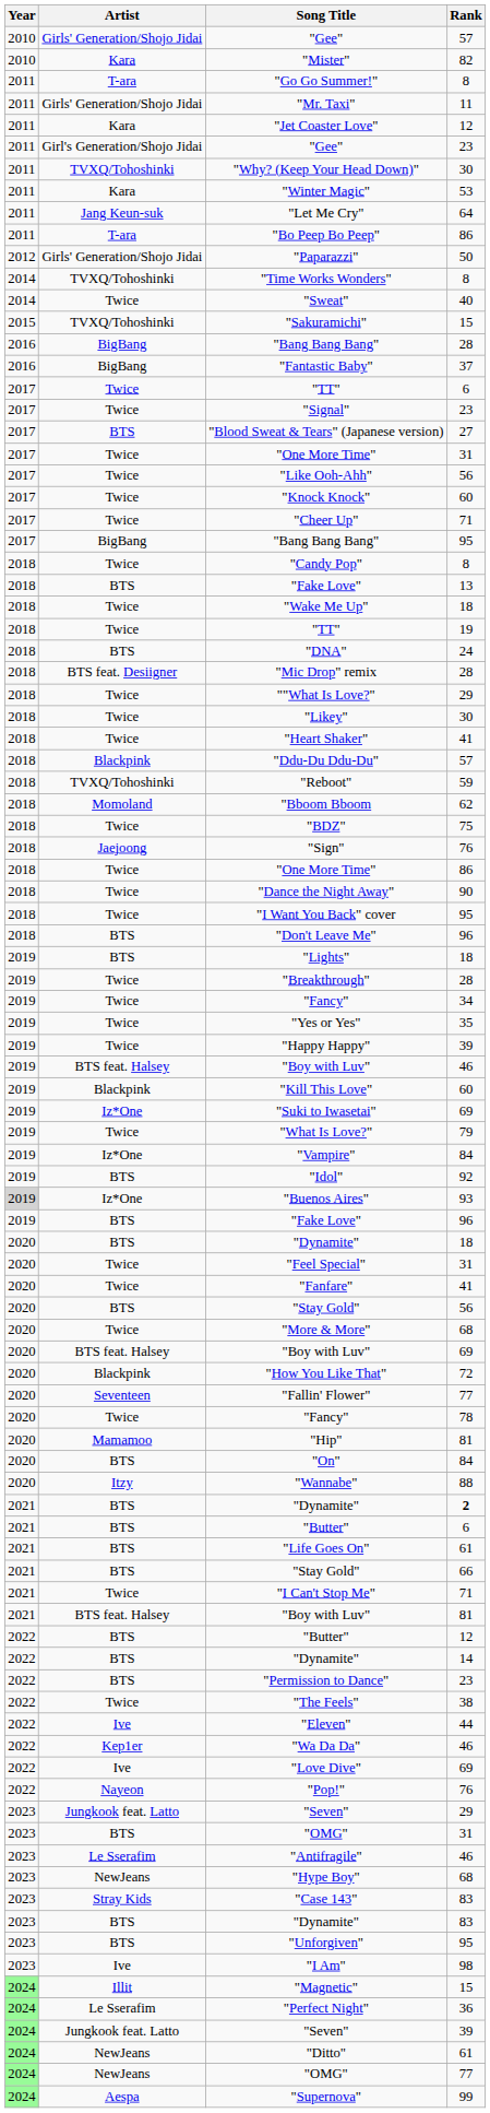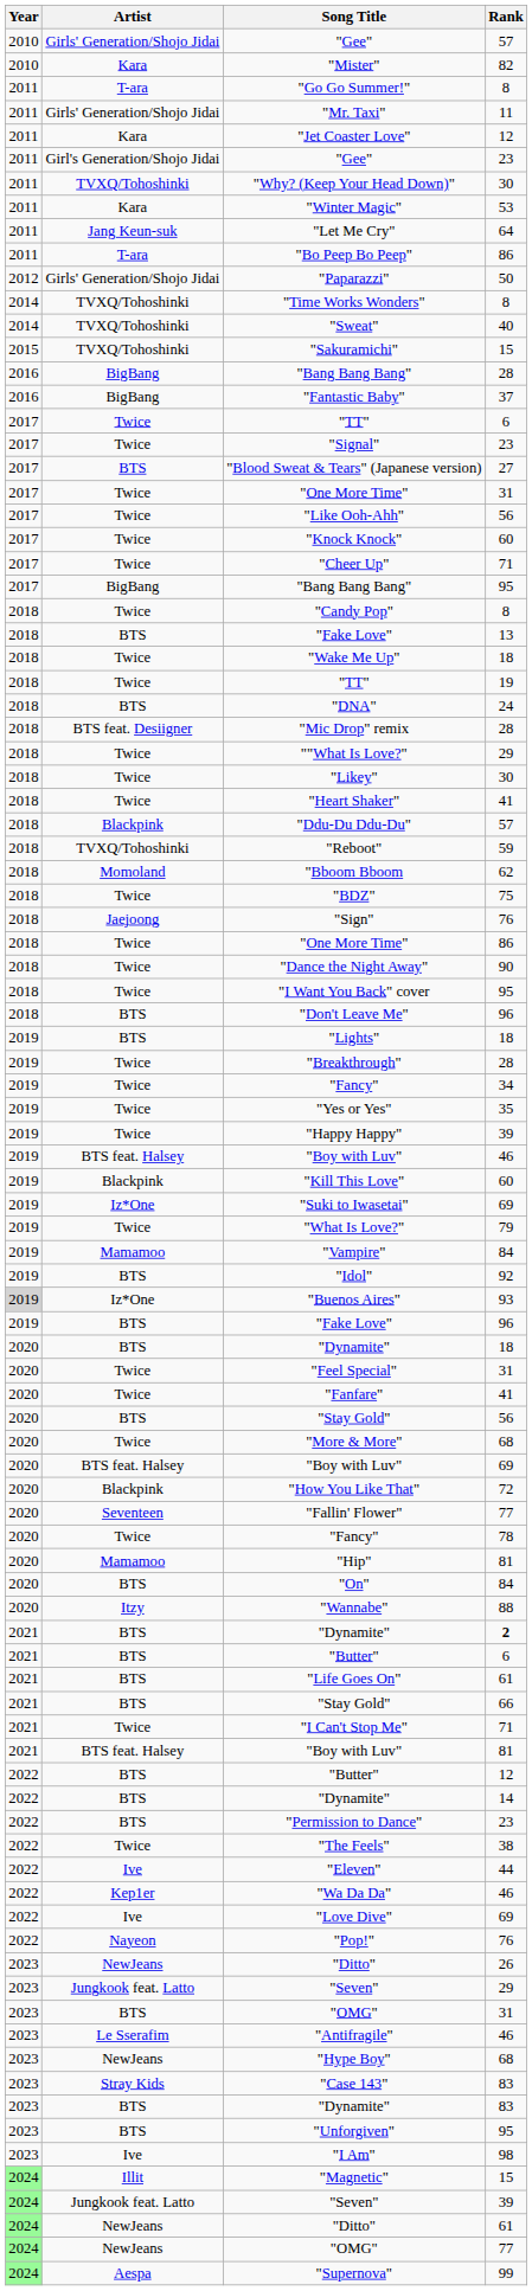 <table class="wikitable sortable" style="text-align:center">
 <tr>
 <th>Year</th>
 <th>Artist</th>
 <th>Song Title</th>
 <th>Rank</th>
 </tr>
 <tr>
 <td>2010</td>
 <td><a href='#'>Girls' Generation/Shojo Jidai</a></td>
 <td>"<a href='#'>Gee</a>"</td>
 <td>57</td>
 </tr>
 <tr>
 <td>2010</td>
 <td><a href='#'>Kara</a></td>
 <td>"<a href='#'>Mister</a>"</td>
 <td>82</td>
 </tr>
 <tr>
 <td>2011</td>
 <td><a href='#'>T-ara</a></td>
 <td>"<a href='#'>Go Go Summer!</a>"</td>
 <td>8</td>
 </tr>
 <tr>
 <td>2011</td>
 <td>Girls' Generation/Shojo Jidai</td>
 <td>"<a href='#'>Mr. Taxi</a>"</td>
 <td>11</td>
 </tr>
 <tr>
 <td>2011</td>
 <td>Kara</td>
 <td>"<a href='#'>Jet Coaster Love</a>"</td>
 <td>12</td>
 </tr>
 <tr>
 <td>2011</td>
 <td>Girl's Generation/Shojo Jidai</td>
 <td>"<a href='#'>Gee</a>"</td>
 <td>23</td>
 </tr>
 <tr>
 <td>2011</td>
 <td><a href='#'>TVXQ/Tohoshinki</a></td>
 <td>"<a href='#'>Why? (Keep Your Head Down)</a>"</td>
 <td>30</td>
 </tr>
 <tr>
 <td>2011</td>
 <td>Kara</td>
 <td>"<a href='#'>Winter Magic</a>"</td>
 <td>53</td>
 </tr>
 <tr>
 <td>2011</td>
 <td><a href='#'>Jang Keun-suk</a></td>
 <td>"Let Me Cry"</td>
 <td>64</td>
 </tr>
 <tr>
 <td>2011</td>
 <td><a href='#'>T-ara</a></td>
 <td>"<a href='#'>Bo Peep Bo Peep</a>"</td>
 <td>86</td>
 </tr>
 <tr>
 <td>2012</td>
 <td>Girls' Generation/Shojo Jidai</td>
 <td>"<a href='#'>Paparazzi</a>"</td>
 <td>50</td>
 </tr>
 <tr>
 <td>2014</td>
 <td>TVXQ/Tohoshinki</td>
 <td>"<a href='#'>Time Works Wonders</a>"</td>
 <td>8</td>
 </tr>
 <tr>
 <td>2014</td>
-<td>Twice</td>
+<td>TVXQ/Tohoshinki</td>
 <td>"<a href='#'>Sweat</a>"</td>
 <td>40</td>
 </tr>
 <tr>
 <td>2015</td>
 <td>TVXQ/Tohoshinki</td>
 <td>"<a href='#'>Sakuramichi</a>"</td>
 <td>15</td>
 </tr>
 <tr>
 <td>2016</td>
 <td><a href='#'>BigBang</a></td>
 <td>"<a href='#'>Bang Bang Bang</a>"</td>
 <td>28</td>
 </tr>
 <tr>
 <td>2016</td>
 <td>BigBang</td>
 <td>"<a href='#'>Fantastic Baby</a>"</td>
 <td>37</td>
 </tr>
 <tr>
 <td>2017</td>
 <td><a href='#'>Twice</a></td>
 <td>"<a href='#'>TT</a>"</td>
 <td>6</td>
 </tr>
 <tr>
 <td>2017</td>
 <td>Twice</td>
 <td>"<a href='#'>Signal</a>"</td>
 <td>23</td>
 </tr>
 <tr>
 <td>2017</td>
 <td><a href='#'>BTS</a></td>
 <td>"<a href='#'>Blood Sweat & Tears</a>" (Japanese version)</td>
 <td>27</td>
 </tr>
 <tr>
 <td>2017</td>
 <td>Twice</td>
 <td>"<a href='#'>One More Time</a>"</td>
 <td>31</td>
 </tr>
 <tr>
 <td>2017</td>
 <td>Twice</td>
 <td>"<a href='#'>Like Ooh-Ahh</a>"</td>
 <td>56</td>
 </tr>
 <tr>
 <td>2017</td>
 <td>Twice</td>
 <td>"<a href='#'>Knock Knock</a>"</td>
 <td>60</td>
 </tr>
 <tr>
 <td>2017</td>
 <td>Twice</td>
 <td>"<a href='#'>Cheer Up</a>"</td>
 <td>71</td>
 </tr>
 <tr>
 <td>2017</td>
 <td>BigBang</td>
 <td>"Bang Bang Bang"</td>
 <td>95</td>
 </tr>
 <tr>
 <td>2018</td>
 <td>Twice</td>
 <td>"<a href='#'>Candy Pop</a>"</td>
 <td>8</td>
 </tr>
 <tr>
 <td>2018</td>
 <td>BTS</td>
 <td>"<a href='#'>Fake Love</a>"</td>
 <td>13</td>
 </tr>
 <tr>
 <td>2018</td>
 <td>Twice</td>
 <td>"<a href='#'>Wake Me Up</a>"</td>
 <td>18</td>
 </tr>
 <tr>
 <td>2018</td>
 <td>Twice</td>
 <td>"<a href='#'>TT</a>"</td>
 <td>19</td>
 </tr>
 <tr>
 <td>2018</td>
 <td>BTS</td>
 <td>"<a href='#'>DNA</a>"</td>
 <td>24</td>
 </tr>
 <tr>
 <td>2018</td>
 <td>BTS feat. <a href='#'>Desiigner</a></td>
 <td>"<a href='#'>Mic Drop</a>" remix</td>
 <td>28</td>
 </tr>
 <tr>
 <td>2018</td>
 <td>Twice</td>
 <td>""<a href='#'>What Is Love?</a>"</td>
 <td>29</td>
 </tr>
 <tr>
 <td>2018</td>
 <td>Twice</td>
 <td>"<a href='#'>Likey</a>"</td>
 <td>30</td>
 </tr>
 <tr>
 <td>2018</td>
 <td>Twice</td>
 <td>"<a href='#'>Heart Shaker</a>"</td>
 <td>41</td>
 </tr>
 <tr>
 <td>2018</td>
 <td><a href='#'>Blackpink</a></td>
 <td>"<a href='#'>Ddu-Du Ddu-Du</a>"</td>
 <td>57</td>
 </tr>
 <tr>
 <td>2018</td>
 <td>TVXQ/Tohoshinki</td>
 <td>"Reboot"</td>
 <td>59</td>
 </tr>
 <tr>
 <td>2018</td>
 <td><a href='#'>Momoland</a></td>
 <td>"<a href='#'>Bboom Bboom</a></td>
 <td>62</td>
 </tr>
 <tr>
 <td>2018</td>
 <td>Twice</td>
 <td>"<a href='#'>BDZ</a>"</td>
 <td>75</td>
 </tr>
 <tr>
 <td>2018</td>
 <td><a href='#'>Jaejoong</a></td>
 <td>"Sign"</td>
 <td>76</td>
 </tr>
 <tr>
 <td>2018</td>
 <td>Twice</td>
 <td>"<a href='#'>One More Time</a>"</td>
 <td>86</td>
 </tr>
 <tr>
 <td>2018</td>
 <td>Twice</td>
 <td>"<a href='#'>Dance the Night Away</a>"</td>
 <td>90</td>
 </tr>
 <tr>
 <td>2018</td>
 <td>Twice</td>
 <td>"<a href='#'>I Want You Back</a>" cover</td>
 <td>95</td>
 </tr>
 <tr>
 <td>2018</td>
 <td>BTS</td>
 <td>"<a href='#'>Don't Leave Me</a>"</td>
 <td>96</td>
 </tr>
 <tr>
 <td>2019</td>
 <td>BTS</td>
 <td>"<a href='#'>Lights</a>"</td>
 <td>18</td>
 </tr>
 <tr>
 <td>2019</td>
 <td>Twice</td>
 <td>"<a href='#'>Breakthrough</a>"</td>
 <td>28</td>
 </tr>
 <tr>
 <td>2019</td>
 <td>Twice</td>
 <td>"<a href='#'>Fancy</a>"</td>
 <td>34</td>
 </tr>
 <tr>
 <td>2019</td>
 <td>Twice</td>
 <td>"Yes or Yes"</td>
 <td>35</td>
 </tr>
 <tr>
 <td>2019</td>
 <td>Twice</td>
 <td>"Happy Happy"</td>
 <td>39</td>
 </tr>
 <tr>
 <td>2019</td>
 <td>BTS feat. <a href='#'>Halsey</a></td>
 <td>"<a href='#'>Boy with Luv</a>"</td>
 <td>46</td>
 </tr>
 <tr>
 <td>2019</td>
 <td>Blackpink</td>
 <td>"<a href='#'>Kill This Love</a>"</td>
 <td>60</td>
 </tr>
 <tr>
 <td>2019</td>
 <td><a href='#'>Iz*One</a></td>
 <td>"<a href='#'>Suki to Iwasetai</a>"</td>
 <td>69</td>
 </tr>
 <tr>
 <td>2019</td>
 <td>Twice</td>
 <td>"<a href='#'>What Is Love?</a>"</td>
 <td>79</td>
 </tr>
 <tr>
 <td>2019</td>
-<td>Iz*One</td>
+<td><a href='#'>Mamamoo</a></td>
 <td>"<a href='#'>Vampire</a>"</td>
 <td>84</td>
 </tr>
 <tr>
 <td>2019</td>
 <td>BTS</td>
 <td>"<a href='#'>Idol</a>"</td>
 <td>92</td>
 </tr>
 <tr>
 <td style="background: lightgrey;">2019</td>
 <td>Iz*One</td>
 <td>"<a href='#'>Buenos Aires</a>"</td>
 <td>93</td>
 </tr>
 <tr>
 <td>2019</td>
 <td>BTS</td>
 <td>"<a href='#'>Fake Love</a>"</td>
 <td>96</td>
 </tr>
 <tr>
 <td>2020</td>
 <td>BTS</td>
 <td>"<a href='#'>Dynamite</a>"</td>
 <td>18</td>
 </tr>
 <tr>
 <td>2020</td>
 <td>Twice</td>
 <td>"<a href='#'>Feel Special</a>"</td>
 <td>31</td>
 </tr>
 <tr>
 <td>2020</td>
 <td>Twice</td>
 <td>"<a href='#'>Fanfare</a>"</td>
 <td>41</td>
 </tr>
 <tr>
 <td>2020</td>
 <td>BTS</td>
 <td>"<a href='#'>Stay Gold</a>"</td>
 <td>56</td>
 </tr>
 <tr>
 <td>2020</td>
 <td>Twice</td>
 <td>"<a href='#'>More & More</a>"</td>
 <td>68</td>
 </tr>
 <tr>
 <td>2020</td>
 <td>BTS feat. Halsey</td>
 <td>"Boy with Luv"</td>
 <td>69</td>
 </tr>
 <tr>
 <td>2020</td>
 <td>Blackpink</td>
 <td>"<a href='#'>How You Like That</a>"</td>
 <td>72</td>
 </tr>
 <tr>
 <td>2020</td>
 <td><a href='#'>Seventeen</a></td>
 <td>"Fallin' Flower"</td>
 <td>77</td>
 </tr>
 <tr>
 <td>2020</td>
 <td>Twice</td>
 <td>"Fancy"</td>
 <td>78</td>
 </tr>
 <tr>
 <td>2020</td>
 <td><a href='#'>Mamamoo</a></td>
 <td>"Hip"</td>
 <td>81</td>
 </tr>
 <tr>
 <td>2020</td>
 <td>BTS</td>
 <td>"<a href='#'>On</a>"</td>
 <td>84</td>
 </tr>
 <tr>
 <td>2020</td>
 <td><a href='#'>Itzy</a></td>
 <td>"<a href='#'>Wannabe</a>"</td>
 <td>88</td>
 </tr>
 <tr>
 <td>2021</td>
 <td>BTS</td>
 <td>"Dynamite"</td>
 <td><span><strong>2</strong></span></td>
 </tr>
 <tr>
 <td>2021</td>
 <td>BTS</td>
 <td>"<a href='#'>Butter</a>"</td>
 <td>6</td>
 </tr>
 <tr>
 <td>2021</td>
 <td>BTS</td>
 <td>"<a href='#'>Life Goes On</a>"</td>
 <td>61</td>
 </tr>
 <tr>
 <td>2021</td>
 <td>BTS</td>
 <td>"Stay Gold"</td>
 <td>66</td>
 </tr>
 <tr>
 <td>2021</td>
 <td>Twice</td>
 <td>"<a href='#'>I Can't Stop Me</a>"</td>
 <td>71</td>
 </tr>
 <tr>
 <td>2021</td>
 <td>BTS feat. Halsey</td>
 <td>"Boy with Luv"</td>
 <td>81</td>
 </tr>
 <tr>
 <td>2022</td>
 <td>BTS</td>
 <td>"Butter"</td>
 <td>12</td>
 </tr>
 <tr>
 <td>2022</td>
 <td>BTS</td>
 <td>"Dynamite"</td>
 <td>14</td>
 </tr>
 <tr>
 <td>2022</td>
 <td>BTS</td>
 <td>"<a href='#'>Permission to Dance</a>"</td>
 <td>23</td>
 </tr>
 <tr>
 <td>2022</td>
 <td>Twice</td>
 <td>"<a href='#'>The Feels</a>"</td>
 <td>38</td>
 </tr>
 <tr>
 <td>2022</td>
 <td><a href='#'>Ive</a></td>
 <td>"<a href='#'>Eleven</a>"</td>
 <td>44</td>
 </tr>
 <tr>
 <td>2022</td>
 <td><a href='#'>Kep1er</a></td>
 <td>"<a href='#'>Wa Da Da</a>"</td>
 <td>46</td>
 </tr>
 <tr>
 <td>2022</td>
 <td>Ive</td>
 <td>"<a href='#'>Love Dive</a>"</td>
 <td>69</td>
 </tr>
 <tr>
 <td>2022</td>
 <td><a href='#'>Nayeon</a></td>
 <td>"<a href='#'>Pop!</a>"</td>
 <td>76</td>
 </tr>
 <tr>
 <td>2023</td>
+<td><a href='#'>NewJeans</a></td>
+<td>"<a href='#'>Ditto</a>"</td>
+<td>26</td>
+</tr>
+<tr>
+<td>2023</td>
 <td><a href='#'>Jungkook</a> feat. <a href='#'>Latto</a></td>
 <td>"<a href='#'>Seven</a>"</td>
 <td>29</td>
 </tr>
 <tr>
 <td>2023</td>
 <td>BTS</td>
 <td>"<a href='#'>OMG</a>"</td>
 <td>31</td>
 </tr>
 <tr>
 <td>2023</td>
 <td><a href='#'>Le Sserafim</a></td>
 <td>"<a href='#'>Antifragile</a>"</td>
 <td>46</td>
 </tr>
 <tr>
 <td>2023</td>
 <td>NewJeans</td>
 <td>"<a href='#'>Hype Boy</a>"</td>
 <td>68</td>
 </tr>
 <tr>
 <td>2023</td>
 <td><a href='#'>Stray Kids</a></td>
 <td>"<a href='#'>Case 143</a>"</td>
 <td>83</td>
 </tr>
 <tr>
 <td>2023</td>
 <td>BTS</td>
 <td>"Dynamite"</td>
 <td>83</td>
 </tr>
 <tr>
 <td>2023</td>
 <td>BTS</td>
 <td>"<a href='#'>Unforgiven</a>"</td>
 <td>95</td>
 </tr>
 <tr>
 <td>2023</td>
 <td>Ive</td>
 <td>"<a href='#'>I Am</a>"</td>
 <td>98</td>
 </tr>
 <tr>
 <td style="background:palegreen">2024</td>
 <td><a href='#'>Illit</a></td>
 <td>"<a href='#'>Magnetic</a>"</td>
 <td>15</td>
 </tr>
 <tr>
 <td style="background:palegreen">2024</td>
-<td>Le Sserafim</td>
-<td>"<a href='#'>Perfect Night</a>"</td>
-<td>36</td>
-</tr>
-<tr>
-<td style="background:palegreen">2024</td>
 <td>Jungkook feat. Latto</td>
 <td>"Seven"</td>
 <td>39</td>
 </tr>
 <tr>
 <td style="background:palegreen">2024</td>
 <td>NewJeans</td>
 <td>"Ditto"</td>
 <td>61</td>
 </tr>
 <tr>
 <td style="background:palegreen">2024</td>
 <td>NewJeans</td>
 <td>"OMG"</td>
 <td>77</td>
 </tr>
 <tr>
 <td style="background:palegreen">2024</td>
 <td><a href='#'>Aespa</a></td>
 <td>"<a href='#'>Supernova</a>"</td>
 <td>99</td>
 </tr>
 </table>
